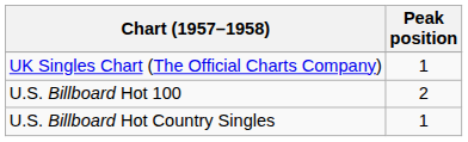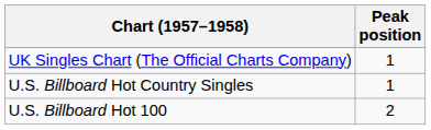 <table class="wikitable sortable">
 <tr>
 <th>Chart (1957–1958)</th>
 <th>Peak<br>position</th>
 </tr>
 <tr>
 </tr>
 <tr>
 </tr>
 <tr>
 <td><a href='#'>UK Singles Chart</a> (<a href='#'>The Official Charts Company</a>)</td>
 <td style="text-align:center;">1</td>
 </tr>
 <tr>
+<td>U.S. <em>Billboard</em> Hot Country Singles</td>
+<td style="text-align:center;">1</td>
+</tr>
+<tr>
 <td>U.S. <em>Billboard</em> Hot 100</td>
 <td style="text-align:center;">2</td>
 </tr>
-<tr>
-<td>U.S. <em>Billboard</em> Hot Country Singles</td>
-<td style="text-align:center;">1</td>
-</tr>
 </table>
